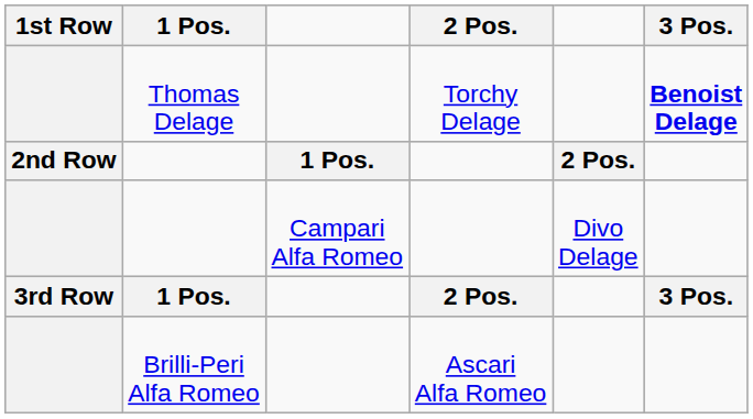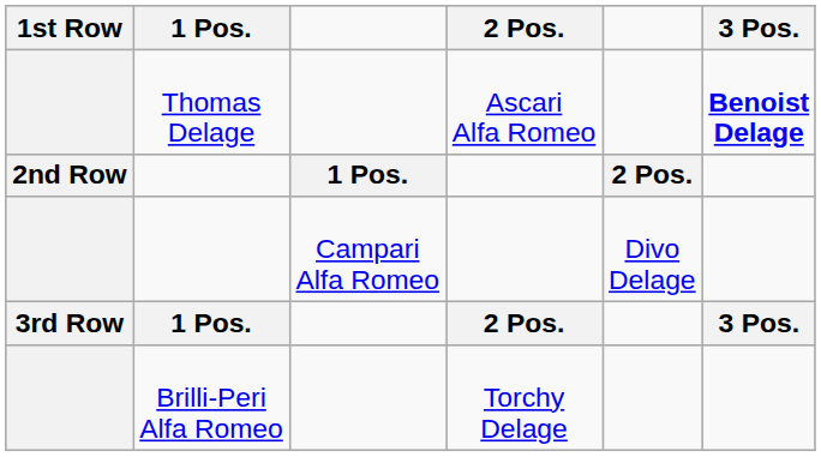 <table class="wikitable" style="font-size: 90%;">
 <tr>
 <th>1st Row</th>
 <th>1 Pos.</th>
 <td></td>
 <th>2 Pos.</th>
 <td></td>
 <th>3 Pos.</th>
 </tr>
 <tr align="center">
 <th></th>
 <td><br><a href='#'>Thomas</a><br><a href='#'>Delage</a></td>
 <td></td>
-<td><br><a href='#'>Torchy</a><br><a href='#'>Delage</a></td>
+<td><br><a href='#'>Ascari</a><br><a href='#'>Alfa Romeo</a></td>
 <td></td>
 <td><strong><br><a href='#'>Benoist</a><br><a href='#'>Delage</a></strong></td>
 </tr>
 <tr>
 <th>2nd Row</th>
 <td></td>
 <th>1 Pos.</th>
 <td></td>
 <th>2 Pos.</th>
 <td></td>
 </tr>
 <tr align="center">
 <th></th>
 <td></td>
 <td><br><a href='#'>Campari</a><br><a href='#'>Alfa Romeo</a></td>
 <td></td>
 <td><br><a href='#'>Divo</a><br><a href='#'>Delage</a></td>
 <td></td>
 </tr>
 <tr>
 <th>3rd Row</th>
 <th>1 Pos.</th>
 <td></td>
 <th>2 Pos.</th>
 <td></td>
 <th>3 Pos.</th>
 </tr>
 <tr align="center">
 <th></th>
 <td><br><a href='#'>Brilli-Peri</a><br><a href='#'>Alfa Romeo</a></td>
 <td></td>
-<td><br><a href='#'>Ascari</a><br><a href='#'>Alfa Romeo</a></td>
+<td><br><a href='#'>Torchy</a><br><a href='#'>Delage</a></td>
 <td></td>
 <td></td>
 </tr>
 </table>
